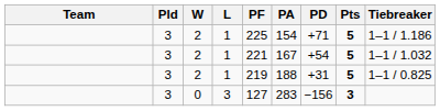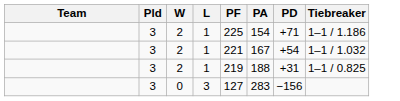 <table class=wikitable style="text-align:center">
 <tr>
 <th width=180>Team</th>
 <th width=30>Pld</th>
 <th width=30>W</th>
 <th width=30>L</th>
 <th width=30>PF</th>
 <th width=30>PA</th>
 <th width=30>PD</th>
-<th width=30>Pts</th>
 <th width=80>Tiebreaker</th>
 </tr>
 <tr>
 <td align="left"></td>
 <td>3</td>
 <td>2</td>
 <td>1</td>
 <td>225</td>
 <td>154</td>
 <td>+71</td>
-<td><strong>5</strong></td>
 <td>1–1 / 1.186</td>
 </tr>
 <tr>
 <td align="left"></td>
 <td>3</td>
 <td>2</td>
 <td>1</td>
 <td>221</td>
 <td>167</td>
 <td>+54</td>
-<td><strong>5</strong></td>
 <td>1–1 / 1.032</td>
 </tr>
 <tr>
 <td align="left"></td>
 <td>3</td>
 <td>2</td>
 <td>1</td>
 <td>219</td>
 <td>188</td>
 <td>+31</td>
-<td><strong>5</strong></td>
 <td>1–1 / 0.825</td>
 </tr>
 <tr>
 <td align="left"></td>
 <td>3</td>
 <td>0</td>
 <td>3</td>
 <td>127</td>
 <td>283</td>
 <td>−156</td>
-<td><strong>3</strong></td>
 <td></td>
 </tr>
 </table>
